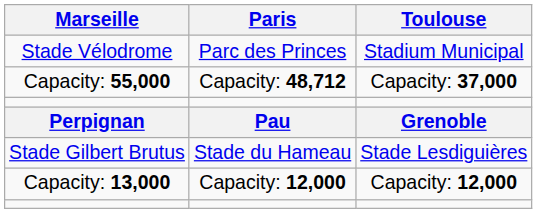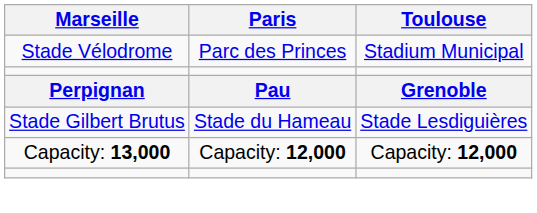 <table class="wikitable" style="text-align:center">
 <tr>
 <th><a href='#'>Marseille</a></th>
 <th><a href='#'>Paris</a></th>
 <th><a href='#'>Toulouse</a></th>
 </tr>
 <tr>
 <td><a href='#'>Stade Vélodrome</a></td>
 <td><a href='#'>Parc des Princes</a></td>
 <td><a href='#'>Stadium Municipal</a></td>
-</tr>
-<tr>
-<td>Capacity: <strong>55,000</strong></td>
-<td>Capacity: <strong>48,712</strong></td>
-<td>Capacity: <strong>37,000</strong></td>
 </tr>
 <tr>
 <td></td>
 <td></td>
 <td></td>
 </tr>
 <tr>
 <th><a href='#'>Perpignan</a></th>
 <th><a href='#'>Pau</a></th>
 <th><a href='#'>Grenoble</a></th>
 </tr>
 <tr>
 <td><a href='#'>Stade Gilbert Brutus</a></td>
 <td><a href='#'>Stade du Hameau</a></td>
 <td><a href='#'>Stade Lesdiguières</a></td>
 </tr>
 <tr>
 <td>Capacity: <strong>13,000</strong></td>
 <td>Capacity: <strong>12,000</strong></td>
 <td>Capacity: <strong>12,000</strong></td>
 </tr>
 <tr>
 <td></td>
 <td></td>
 <td></td>
 </tr>
 </table>
